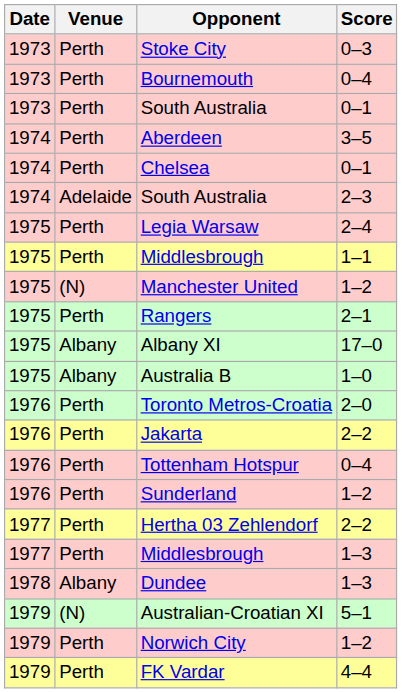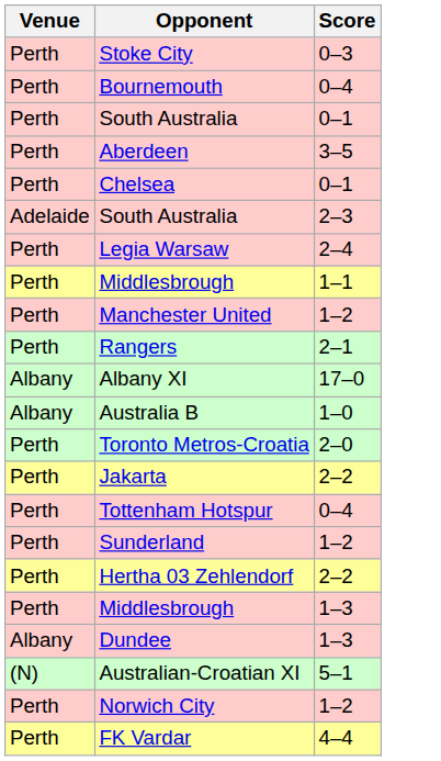 <table class="wikitable" style="text-align:left">
 <tr>
-<th>Date</th>
 <th>Venue</th>
 <th>Opponent</th>
 <th>Score</th>
 </tr>
 <tr bgcolor=ffcccc>
-<td>1973</td>
 <td>Perth</td>
 <td> <a href='#'>Stoke City</a></td>
 <td>0–3</td>
 </tr>
 <tr bgcolor=ffcccc>
-<td>1973</td>
 <td>Perth</td>
 <td> <a href='#'>Bournemouth</a></td>
 <td>0–4</td>
 </tr>
 <tr bgcolor=ffcccc>
-<td>1973</td>
 <td>Perth</td>
 <td> South Australia</td>
 <td>0–1</td>
 </tr>
 <tr bgcolor=ffcccc>
-<td>1974</td>
 <td>Perth</td>
 <td> <a href='#'>Aberdeen</a></td>
 <td>3–5</td>
 </tr>
 <tr bgcolor=ffcccc>
-<td>1974</td>
 <td>Perth</td>
 <td> <a href='#'>Chelsea</a></td>
 <td>0–1</td>
 </tr>
 <tr bgcolor=ffcccc>
-<td>1974</td>
 <td>Adelaide</td>
 <td> South Australia</td>
 <td>2–3</td>
 </tr>
 <tr bgcolor=ffcccc>
-<td>1975</td>
 <td>Perth</td>
 <td> <a href='#'>Legia Warsaw</a></td>
 <td>2–4</td>
 </tr>
 <tr bgcolor=ffff99>
-<td>1975</td>
 <td>Perth</td>
 <td> <a href='#'>Middlesbrough</a></td>
 <td>1–1</td>
 </tr>
 <tr bgcolor=ffcccc>
-<td>1975</td>
-<td>(N)</td>
+<td>Perth</td>
 <td> <a href='#'>Manchester United</a></td>
 <td>1–2</td>
 </tr>
 <tr bgcolor=ccffcc>
-<td>1975</td>
 <td>Perth</td>
 <td> <a href='#'>Rangers</a></td>
 <td>2–1</td>
 </tr>
 <tr bgcolor=ccffcc>
-<td>1975</td>
 <td>Albany</td>
 <td>Albany XI</td>
 <td>17–0</td>
 </tr>
 <tr bgcolor=ccffcc>
-<td>1975</td>
 <td>Albany</td>
 <td> Australia B</td>
 <td>1–0</td>
 </tr>
 <tr bgcolor=ccffcc>
-<td>1976</td>
 <td>Perth</td>
 <td> <a href='#'>Toronto Metros-Croatia</a></td>
 <td>2–0</td>
 </tr>
 <tr bgcolor=ffff99>
-<td>1976</td>
 <td>Perth</td>
 <td> <a href='#'>Jakarta</a></td>
 <td>2–2</td>
 </tr>
 <tr bgcolor=ffcccc>
-<td>1976</td>
 <td>Perth</td>
 <td> <a href='#'>Tottenham Hotspur</a></td>
 <td>0–4</td>
 </tr>
 <tr bgcolor=ffcccc>
-<td>1976</td>
 <td>Perth</td>
 <td> <a href='#'>Sunderland</a></td>
 <td>1–2</td>
 </tr>
 <tr bgcolor=ffff99>
-<td>1977</td>
 <td>Perth</td>
 <td> <a href='#'>Hertha 03 Zehlendorf</a></td>
 <td>2–2</td>
 </tr>
 <tr bgcolor=ffcccc>
-<td>1977</td>
 <td>Perth</td>
 <td> <a href='#'>Middlesbrough</a></td>
 <td>1–3</td>
 </tr>
 <tr bgcolor=ffcccc>
-<td>1978</td>
 <td>Albany</td>
 <td> <a href='#'>Dundee</a></td>
 <td>1–3</td>
 </tr>
 <tr bgcolor=ccffcc>
-<td>1979</td>
 <td>(N)</td>
 <td>Australian-Croatian XI</td>
 <td>5–1</td>
 </tr>
 <tr bgcolor=ffcccc>
-<td>1979</td>
 <td>Perth</td>
 <td> <a href='#'>Norwich City</a></td>
 <td>1–2</td>
 </tr>
 <tr bgcolor=ffff99>
-<td>1979</td>
 <td>Perth</td>
 <td> <a href='#'>FK Vardar</a></td>
 <td>4–4</td>
 </tr>
 </table>
